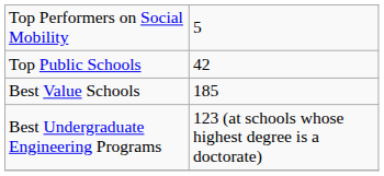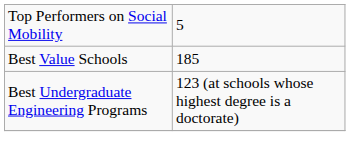 <table class="wikitable floatright" style="width: 22em;">
 <tr>
 <td>Top Performers on <a href='#'>Social Mobility</a></td>
 <td>5</td>
-</tr>
-<tr>
-<td>Top <a href='#'>Public Schools</a></td>
-<td>42</td>
 </tr>
 <tr>
 <td>Best <a href='#'>Value</a> Schools</td>
 <td>185</td>
 </tr>
 <tr>
 <td>Best <a href='#'>Undergraduate</a> <a href='#'>Engineering</a> Programs</td>
 <td>123 (at schools whose highest degree is a doctorate)</td>
 </tr>
 <tr>
 </tr>
 </table>
